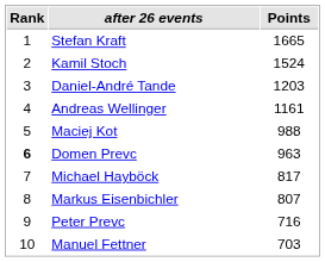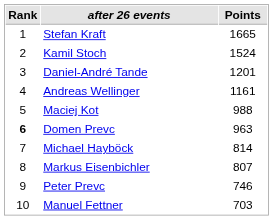 <table cellspacing="1" cellpadding="3" style="border:1px solid #AAAAAA;font-size:86%">
 <tr style="background-color: #E4E4E4;">
 <th style="border-bottom:1px solid #AAAAAA; width: 10px;">Rank</th>
 <th style="border-bottom:1px solid #AAAAAA; width: 200px;"><em>after 26 events</em></th>
 <th style="border-bottom:1px solid #AAAAAA; width: 50px;">Points</th>
 </tr>
 <tr>
 <td align=center>1</td>
 <td> <a href='#'>Stefan Kraft</a></td>
 <td align=center>1665</td>
 </tr>
 <tr>
 <td align=center>2</td>
 <td> <a href='#'>Kamil Stoch</a></td>
 <td align=center>1524</td>
 </tr>
 <tr>
 <td align=center>3</td>
 <td> <a href='#'>Daniel-André Tande</a></td>
-<td align=center>1203</td>
+<td align=center>1201</td>
 </tr>
 <tr>
 <td align=center>4</td>
 <td> <a href='#'>Andreas Wellinger</a></td>
 <td align=center>1161</td>
 </tr>
 <tr>
 <td align=center>5</td>
 <td> <a href='#'>Maciej Kot</a></td>
 <td align=center>988</td>
 </tr>
 <tr>
 <td align=center><strong>6</strong></td>
 <td> <a href='#'>Domen Prevc</a></td>
 <td align=center>963</td>
 </tr>
 <tr>
 <td align=center>7</td>
 <td> <a href='#'>Michael Hayböck</a></td>
-<td align=center>817</td>
+<td align=center>814</td>
 </tr>
 <tr>
 <td align=center>8</td>
 <td> <a href='#'>Markus Eisenbichler</a></td>
 <td align=center>807</td>
 </tr>
 <tr>
 <td align=center>9</td>
 <td> <a href='#'>Peter Prevc</a></td>
-<td align=center>716</td>
+<td align=center>746</td>
 </tr>
 <tr>
 <td align=center>10</td>
 <td> <a href='#'>Manuel Fettner</a></td>
 <td align=center>703</td>
 </tr>
 </table>
